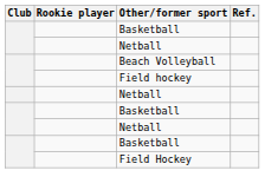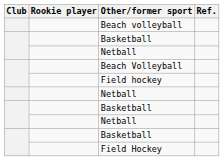 <table class="wikitable" style="text-align:left;">
 <tr>
 <th>Club</th>
 <th>Rookie player</th>
 <th>Other/former sport</th>
 <th class=unsortable>Ref.</th>
+</tr>
+<tr>
+<th rowspan="1" ></th>
+<td></td>
+<td>Beach volleyball</td>
+<td></td>
 </tr>
 <tr>
 <th rowspan="2" ></th>
 <td></td>
 <td>Basketball</td>
 <td></td>
 </tr>
 <tr>
 <td></td>
 <td>Netball</td>
 <td></td>
 </tr>
 <tr>
 <th rowspan="2" ></th>
 <td></td>
 <td>Beach Volleyball</td>
 <td></td>
 </tr>
 <tr>
 <td></td>
 <td>Field hockey</td>
 <td></td>
 </tr>
 <tr>
 <th rowspan="1" ></th>
 <td></td>
 <td>Netball</td>
 <td></td>
 </tr>
 <tr>
 <th rowspan="2" ></th>
 <td></td>
 <td>Basketball</td>
 <td></td>
 </tr>
 <tr>
 <td></td>
 <td>Netball</td>
 <td></td>
 </tr>
 <tr>
 <th rowspan="2" ></th>
 <td></td>
 <td>Basketball</td>
 <td></td>
 </tr>
 <tr>
 <td></td>
 <td>Field Hockey</td>
 <td></td>
 </tr>
 </table>
